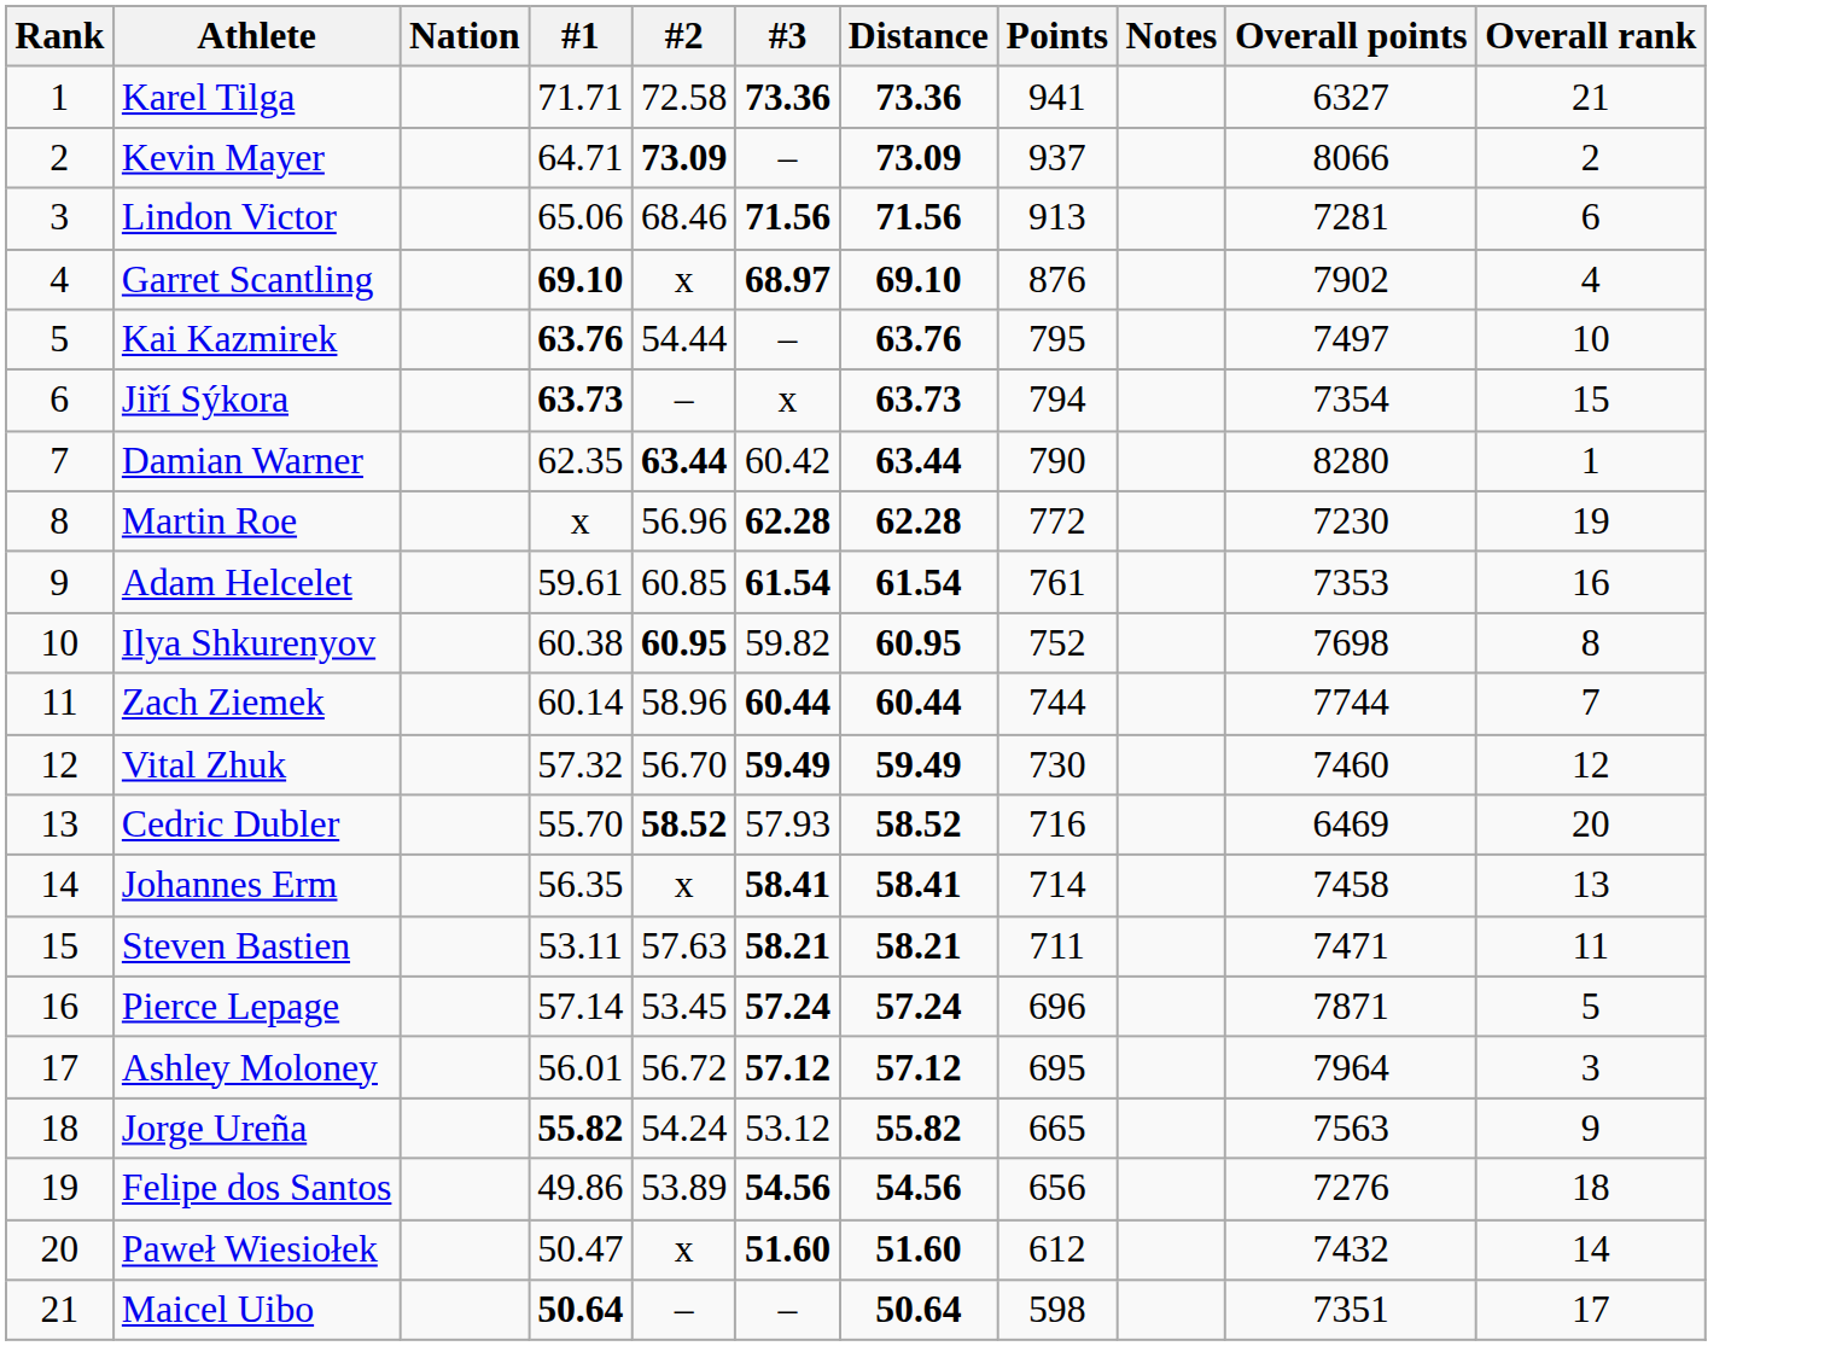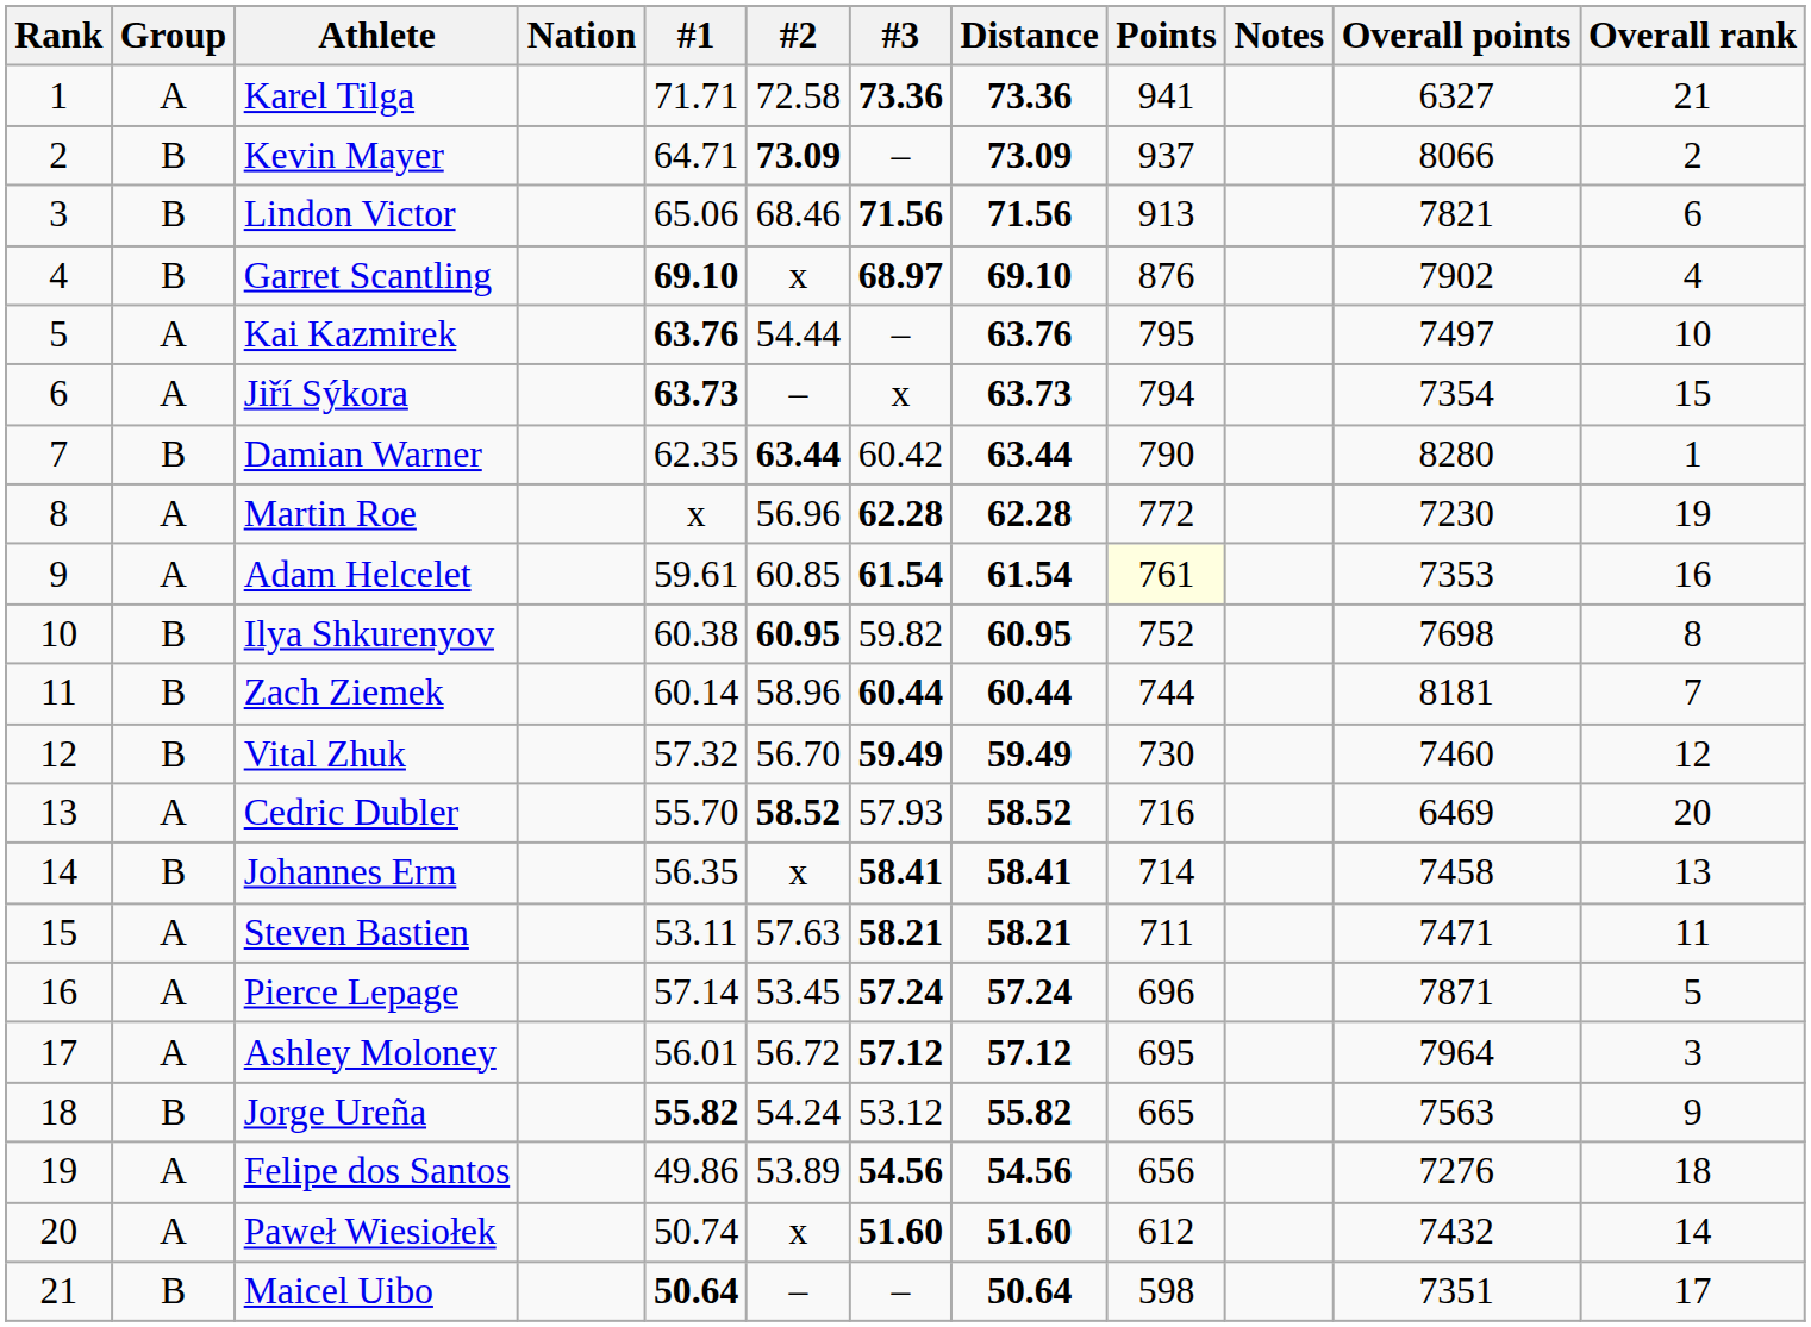 <table class="wikitable sortable" style="text-align:center">
 <tr>
 <th>Rank</th>
+<th>Group</th>
 <th>Athlete</th>
 <th>Nation</th>
 <th>#1</th>
 <th>#2</th>
 <th>#3</th>
 <th>Distance</th>
 <th>Points</th>
 <th>Notes</th>
 <th>Overall points</th>
 <th>Overall rank</th>
 </tr>
 <tr>
 <td>1</td>
+<td>A</td>
 <td align="left"><a href='#'>Karel Tilga</a></td>
 <td align="left"></td>
 <td>71.71</td>
 <td>72.58</td>
 <td><strong>73.36</strong></td>
 <td><strong>73.36</strong></td>
 <td>941</td>
 <td></td>
 <td>6327</td>
 <td>21</td>
 </tr>
 <tr>
 <td>2</td>
+<td>B</td>
 <td align="left"><a href='#'>Kevin Mayer</a></td>
 <td align="left"></td>
 <td>64.71</td>
 <td><strong>73.09</strong></td>
 <td>–</td>
 <td><strong>73.09</strong></td>
 <td>937</td>
 <td></td>
 <td>8066</td>
 <td>2</td>
 </tr>
 <tr>
 <td>3</td>
+<td>B</td>
 <td align="left"><a href='#'>Lindon Victor</a></td>
 <td align="left"></td>
 <td>65.06</td>
 <td>68.46</td>
 <td><strong>71.56</strong></td>
 <td><strong>71.56</strong></td>
 <td>913</td>
 <td></td>
-<td>7281</td>
+<td>7821</td>
 <td>6</td>
 </tr>
 <tr>
 <td>4</td>
+<td>B</td>
 <td align="left"><a href='#'>Garret Scantling</a></td>
 <td align="left"></td>
 <td><strong>69.10</strong></td>
 <td>x</td>
 <td><strong>68.97</strong></td>
 <td><strong>69.10</strong></td>
 <td>876</td>
 <td></td>
 <td>7902</td>
 <td>4</td>
 </tr>
 <tr>
 <td>5</td>
+<td>A</td>
 <td align="left"><a href='#'>Kai Kazmirek</a></td>
 <td align="left"></td>
 <td><strong>63.76</strong></td>
 <td>54.44</td>
 <td>–</td>
 <td><strong>63.76</strong></td>
 <td>795</td>
 <td></td>
 <td>7497</td>
 <td>10</td>
 </tr>
 <tr>
 <td>6</td>
+<td>A</td>
 <td align="left"><a href='#'>Jiří Sýkora</a></td>
 <td align="left"></td>
 <td><strong>63.73</strong></td>
 <td>–</td>
 <td>x</td>
 <td><strong>63.73</strong></td>
 <td>794</td>
 <td></td>
 <td>7354</td>
 <td>15</td>
 </tr>
 <tr>
 <td>7</td>
+<td>B</td>
 <td align="left"><a href='#'>Damian Warner</a></td>
 <td align="left"></td>
 <td>62.35</td>
 <td><strong>63.44</strong></td>
 <td>60.42</td>
 <td><strong>63.44</strong></td>
 <td>790</td>
 <td></td>
 <td>8280</td>
 <td>1</td>
 </tr>
 <tr>
 <td>8</td>
+<td>A</td>
 <td align="left"><a href='#'>Martin Roe</a></td>
 <td align="left"></td>
 <td>x</td>
 <td>56.96</td>
 <td><strong>62.28</strong></td>
 <td><strong>62.28</strong></td>
 <td>772</td>
 <td></td>
 <td>7230</td>
 <td>19</td>
 </tr>
 <tr>
 <td>9</td>
+<td>A</td>
 <td align="left"><a href='#'>Adam Helcelet</a></td>
 <td align="left"></td>
 <td>59.61</td>
 <td>60.85</td>
 <td><strong>61.54</strong></td>
 <td><strong>61.54</strong></td>
-<td>761</td>
+<td style="background: lightyellow;">761</td>
 <td></td>
 <td>7353</td>
 <td>16</td>
 </tr>
 <tr>
 <td>10</td>
+<td>B</td>
 <td align="left"><a href='#'>Ilya Shkurenyov</a></td>
 <td align="left"></td>
 <td>60.38</td>
 <td><strong>60.95</strong></td>
 <td>59.82</td>
 <td><strong>60.95</strong></td>
 <td>752</td>
 <td></td>
 <td>7698</td>
 <td>8</td>
 </tr>
 <tr>
 <td>11</td>
+<td>B</td>
 <td align="left"><a href='#'>Zach Ziemek</a></td>
 <td align="left"></td>
 <td>60.14</td>
 <td>58.96</td>
 <td><strong>60.44</strong></td>
 <td><strong>60.44</strong></td>
 <td>744</td>
 <td></td>
-<td>7744</td>
+<td>8181</td>
 <td>7</td>
 </tr>
 <tr>
 <td>12</td>
+<td>B</td>
 <td align="left"><a href='#'>Vital Zhuk</a></td>
 <td align="left"></td>
 <td>57.32</td>
 <td>56.70</td>
 <td><strong>59.49</strong></td>
 <td><strong>59.49</strong></td>
 <td>730</td>
 <td></td>
 <td>7460</td>
 <td>12</td>
 </tr>
 <tr>
 <td>13</td>
+<td>A</td>
 <td align="left"><a href='#'>Cedric Dubler</a></td>
 <td align="left"></td>
 <td>55.70</td>
 <td><strong>58.52</strong></td>
 <td>57.93</td>
 <td><strong>58.52</strong></td>
 <td>716</td>
 <td></td>
 <td>6469</td>
 <td>20</td>
 </tr>
 <tr>
 <td>14</td>
+<td>B</td>
 <td align="left"><a href='#'>Johannes Erm</a></td>
 <td align="left"></td>
 <td>56.35</td>
 <td>x</td>
 <td><strong>58.41</strong></td>
 <td><strong>58.41</strong></td>
 <td>714</td>
 <td></td>
 <td>7458</td>
 <td>13</td>
 </tr>
 <tr>
 <td>15</td>
+<td>A</td>
 <td align="left"><a href='#'>Steven Bastien</a></td>
 <td align="left"></td>
 <td>53.11</td>
 <td>57.63</td>
 <td><strong>58.21</strong></td>
 <td><strong>58.21</strong></td>
 <td>711</td>
 <td></td>
 <td>7471</td>
 <td>11</td>
 </tr>
 <tr>
 <td>16</td>
+<td>A</td>
 <td align="left"><a href='#'>Pierce Lepage</a></td>
 <td align="left"></td>
 <td>57.14</td>
 <td>53.45</td>
 <td><strong>57.24</strong></td>
 <td><strong>57.24</strong></td>
 <td>696</td>
 <td></td>
 <td>7871</td>
 <td>5</td>
 </tr>
 <tr>
 <td>17</td>
+<td>A</td>
 <td align="left"><a href='#'>Ashley Moloney</a></td>
 <td align="left"></td>
 <td>56.01</td>
 <td>56.72</td>
 <td><strong>57.12</strong></td>
 <td><strong>57.12</strong></td>
 <td>695</td>
 <td></td>
 <td>7964</td>
 <td>3</td>
 </tr>
 <tr>
 <td>18</td>
+<td>B</td>
 <td align="left"><a href='#'>Jorge Ureña</a></td>
 <td align="left"></td>
 <td><strong>55.82</strong></td>
 <td>54.24</td>
 <td>53.12</td>
 <td><strong>55.82</strong></td>
 <td>665</td>
 <td></td>
 <td>7563</td>
 <td>9</td>
 </tr>
 <tr>
 <td>19</td>
+<td>A</td>
 <td align="left"><a href='#'>Felipe dos Santos</a></td>
 <td align="left"></td>
 <td>49.86</td>
 <td>53.89</td>
 <td><strong>54.56</strong></td>
 <td><strong>54.56</strong></td>
 <td>656</td>
 <td></td>
 <td>7276</td>
 <td>18</td>
 </tr>
 <tr>
 <td>20</td>
+<td>A</td>
 <td align="left"><a href='#'>Paweł Wiesiołek</a></td>
 <td align="left"></td>
-<td>50.47</td>
+<td>50.74</td>
 <td>x</td>
 <td><strong>51.60</strong></td>
 <td><strong>51.60</strong></td>
 <td>612</td>
 <td></td>
 <td>7432</td>
 <td>14</td>
 </tr>
 <tr>
 <td>21</td>
+<td>B</td>
 <td align="left"><a href='#'>Maicel Uibo</a></td>
 <td align="left"></td>
 <td><strong>50.64</strong></td>
 <td>–</td>
 <td>–</td>
 <td><strong>50.64</strong></td>
 <td>598</td>
 <td></td>
 <td>7351</td>
 <td>17</td>
 </tr>
 </table>
